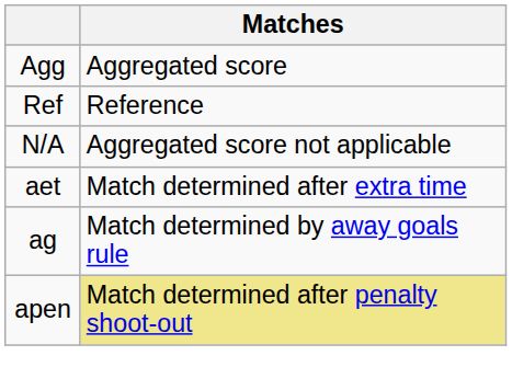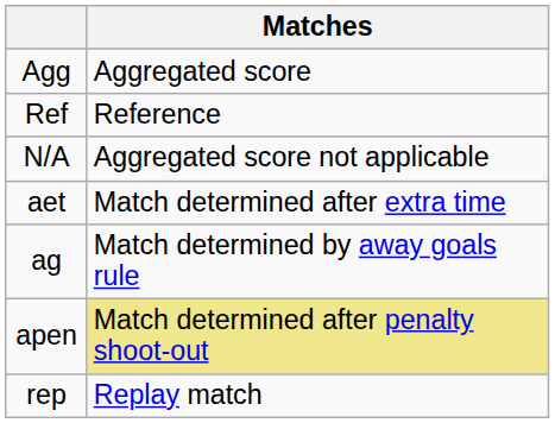 <table class="wikitable">
 <tr>
 <th style="width: 40px"></th>
 <th style="width: 260px">Matches</th>
 </tr>
 <tr>
 <td style="text-align: center">Agg</td>
 <td>Aggregated score</td>
 </tr>
 <tr>
 <td style="text-align: center">Ref</td>
 <td>Reference</td>
 </tr>
 <tr>
 <td style="text-align: center">N/A</td>
 <td>Aggregated score not applicable</td>
 </tr>
 <tr>
 <td style="text-align: center">aet</td>
 <td>Match determined after <a href='#'>extra time</a></td>
 </tr>
 <tr>
 <td style="text-align: center">ag</td>
 <td>Match determined by <a href='#'>away goals rule</a></td>
 </tr>
 <tr>
 <td style="text-align: center">apen</td>
 <td style="background: khaki;">Match determined after <a href='#'>penalty shoot-out</a></td>
 </tr>
+<tr>
+<td style="text-align: center">rep</td>
+<td><a href='#'>Replay</a> match</td>
+</tr>
 </table>
